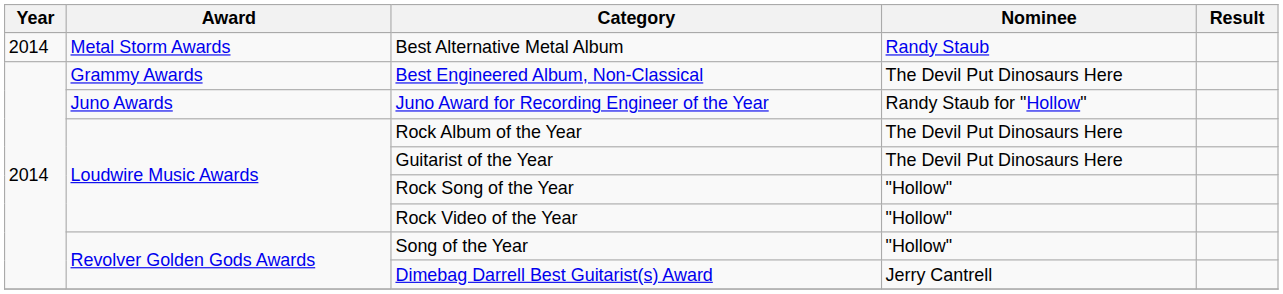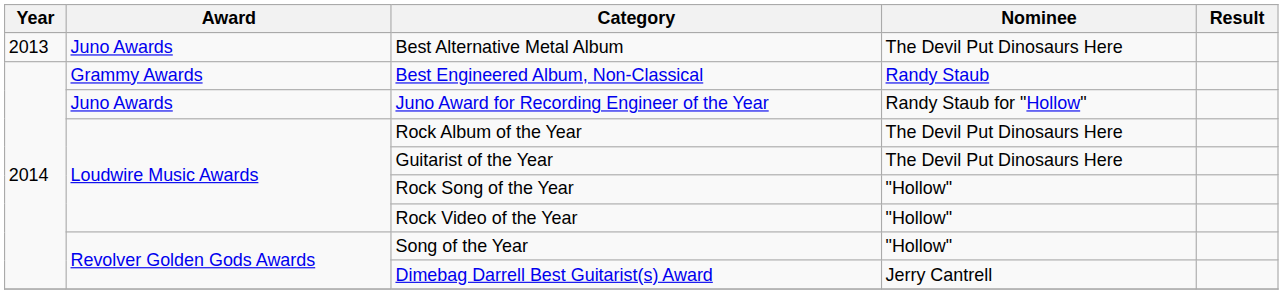 <table class="wikitable" style="width:90%;">
 <tr>
 <th>Year</th>
 <th>Award</th>
 <th>Category</th>
 <th>Nominee</th>
 <th>Result</th>
 </tr>
 <tr>
-<td>2014</td>
-<td><a href='#'>Metal Storm Awards</a></td>
+<td>2013</td>
+<td><a href='#'>Juno Awards</a></td>
 <td>Best Alternative Metal Album</td>
-<td><a href='#'>Randy Staub</a></td>
+<td>The Devil Put Dinosaurs Here</td>
 <td></td>
 </tr>
 <tr>
 <td rowspan=8>2014</td>
 <td><a href='#'>Grammy Awards</a></td>
 <td><a href='#'>Best Engineered Album, Non-Classical</a></td>
-<td>The Devil Put Dinosaurs Here</td>
+<td><a href='#'>Randy Staub</a></td>
 <td></td>
 </tr>
 <tr>
 <td><a href='#'>Juno Awards</a></td>
 <td><a href='#'>Juno Award for Recording Engineer of the Year</a></td>
 <td>Randy Staub for "<a href='#'>Hollow</a>"</td>
 <td></td>
 </tr>
 <tr>
 <td rowspan=4><a href='#'>Loudwire Music Awards</a></td>
 <td>Rock Album of the Year</td>
 <td>The Devil Put Dinosaurs Here</td>
 <td></td>
 </tr>
 <tr>
 <td>Guitarist of the Year</td>
 <td>The Devil Put Dinosaurs Here</td>
 <td></td>
 </tr>
 <tr>
 <td>Rock Song of the Year</td>
 <td>"Hollow"</td>
 <td></td>
 </tr>
 <tr>
 <td>Rock Video of the Year</td>
 <td>"Hollow"</td>
 <td></td>
 </tr>
 <tr>
 <td rowspan=2><a href='#'>Revolver Golden Gods Awards</a></td>
 <td>Song of the Year</td>
 <td>"Hollow"</td>
 <td></td>
 </tr>
 <tr>
 <td><a href='#'>Dimebag Darrell Best Guitarist(s) Award</a></td>
 <td>Jerry Cantrell</td>
 <td></td>
 </tr>
 <tr>
 </tr>
 </table>
